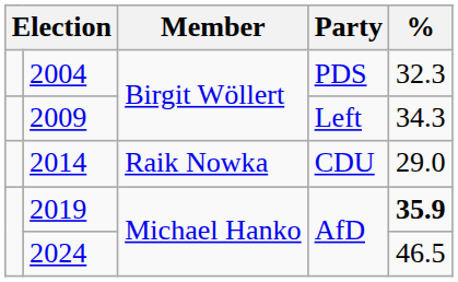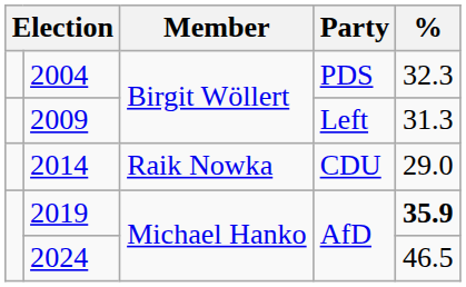 <table class=wikitable>
 <tr>
 <th colspan=2>Election</th>
 <th>Member</th>
 <th>Party</th>
 <th>%</th>
 </tr>
 <tr>
 <td bgcolor=></td>
 <td><a href='#'>2004</a></td>
 <td rowspan=2><a href='#'>Birgit Wöllert</a></td>
 <td><a href='#'>PDS</a></td>
 <td align=right>32.3</td>
 </tr>
 <tr>
 <td bgcolor=></td>
 <td><a href='#'>2009</a></td>
 <td><a href='#'>Left</a></td>
-<td align=right>34.3</td>
+<td align=right>31.3</td>
 </tr>
 <tr>
 <td bgcolor=></td>
 <td><a href='#'>2014</a></td>
 <td><a href='#'>Raik Nowka</a></td>
 <td><a href='#'>CDU</a></td>
 <td align=right>29.0</td>
 </tr>
 <tr>
 <td rowspan=2 bgcolor=></td>
 <td><a href='#'>2019</a></td>
 <td rowspan=2><a href='#'>Michael Hanko</a></td>
 <td rowspan=2><a href='#'>AfD</a></td>
 <td align=right><strong>35.9</strong></td>
 </tr>
 <tr>
 <td><a href='#'>2024</a></td>
 <td align=right>46.5</td>
 </tr>
 </table>
